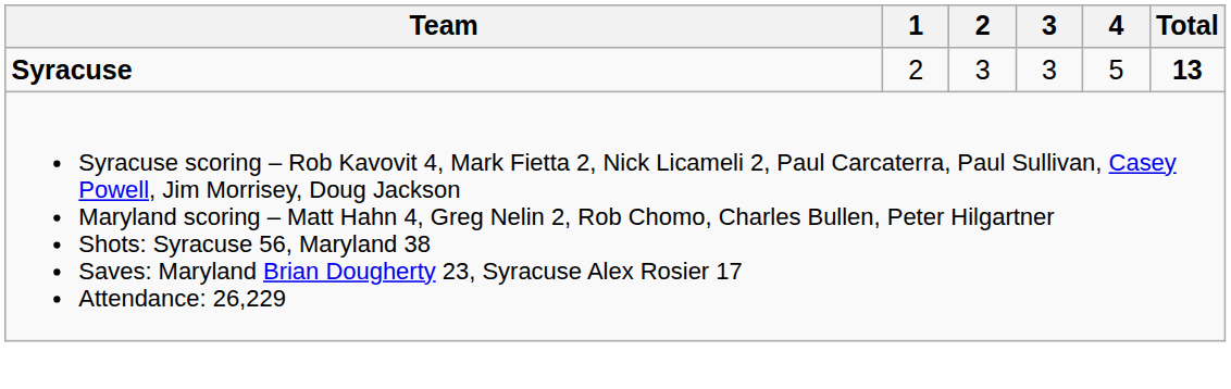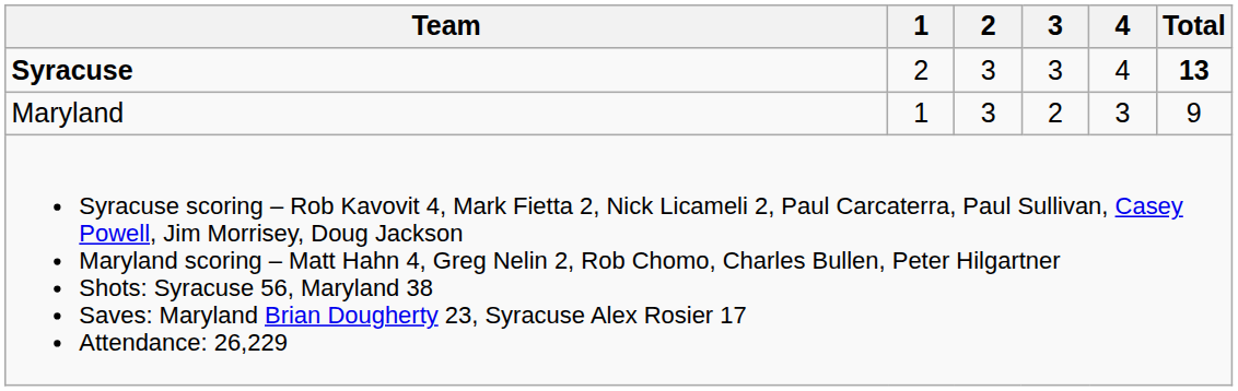 <table class="wikitable" style="text-align:center; max-width:45em">
 <tr>
 <th>Team</th>
 <th style="width:2em">1</th>
 <th style="width:2em">2</th>
 <th style="width:2em">3</th>
 <th style="width:2em">4</th>
 <th style="width:2em">Total</th>
 </tr>
 <tr>
 <td style="text-align:left"><strong>Syracuse</strong></td>
 <td>2</td>
 <td>3</td>
 <td>3</td>
-<td>5</td>
+<td>4</td>
 <td><strong>13</strong></td>
+</tr>
+<tr>
+<td style="text-align:left">Maryland</td>
+<td>1</td>
+<td>3</td>
+<td>2</td>
+<td>3</td>
+<td>9</td>
 </tr>
 <tr>
 <td colspan=6 style="text-align:left; font-size:88%;"><br><ul><li>Syracuse scoring – Rob Kavovit 4, Mark Fietta 2, Nick Licameli 2, Paul Carcaterra, Paul Sullivan, <a href='#'>Casey Powell</a>, Jim Morrisey, Doug Jackson</li><li>Maryland scoring – Matt Hahn 4, Greg Nelin 2, Rob Chomo, Charles Bullen, Peter Hilgartner</li><li>Shots: Syracuse 56, Maryland 38</li><li>Saves: Maryland <a href='#'>Brian Dougherty</a> 23, Syracuse Alex Rosier 17</li><li>Attendance: 26,229</li></ul></td>
 </tr>
 </table>
